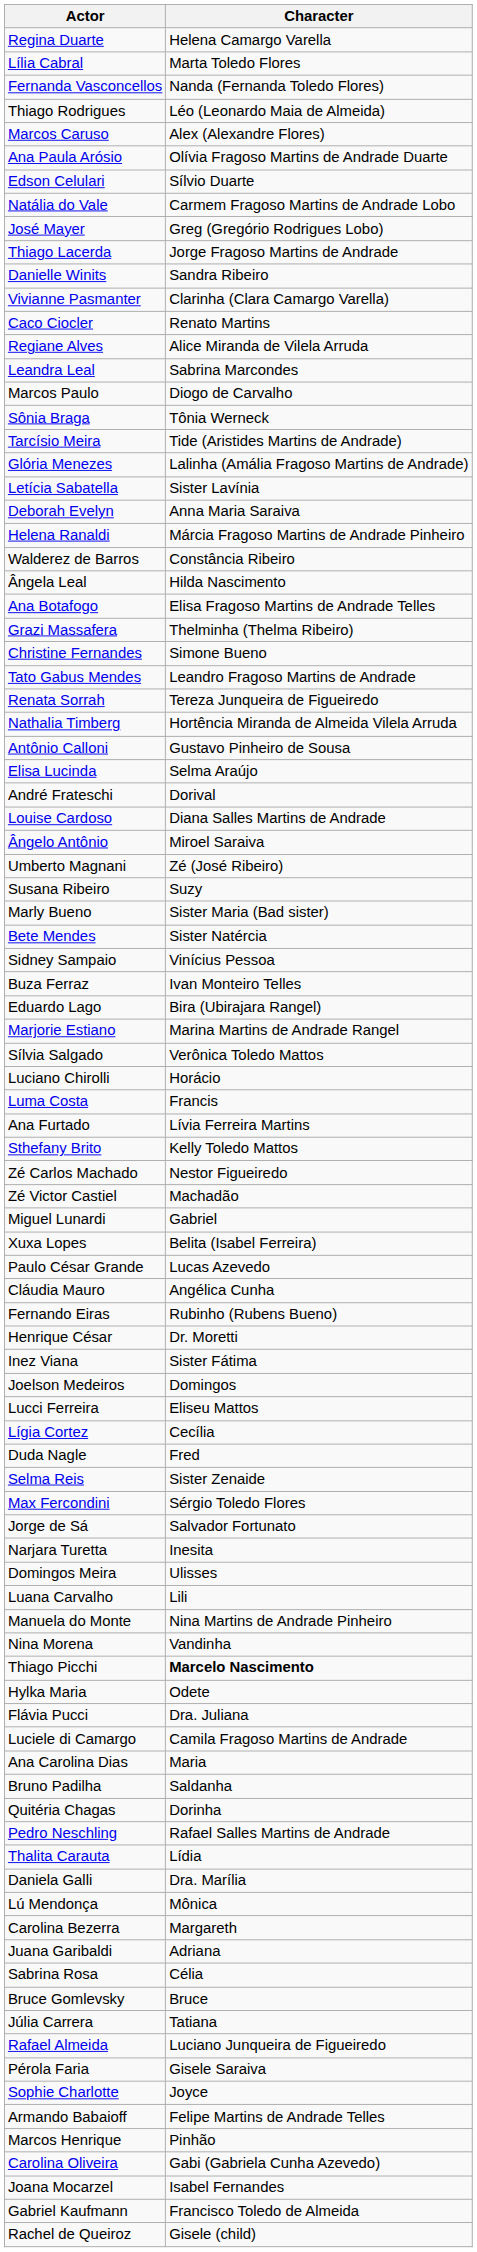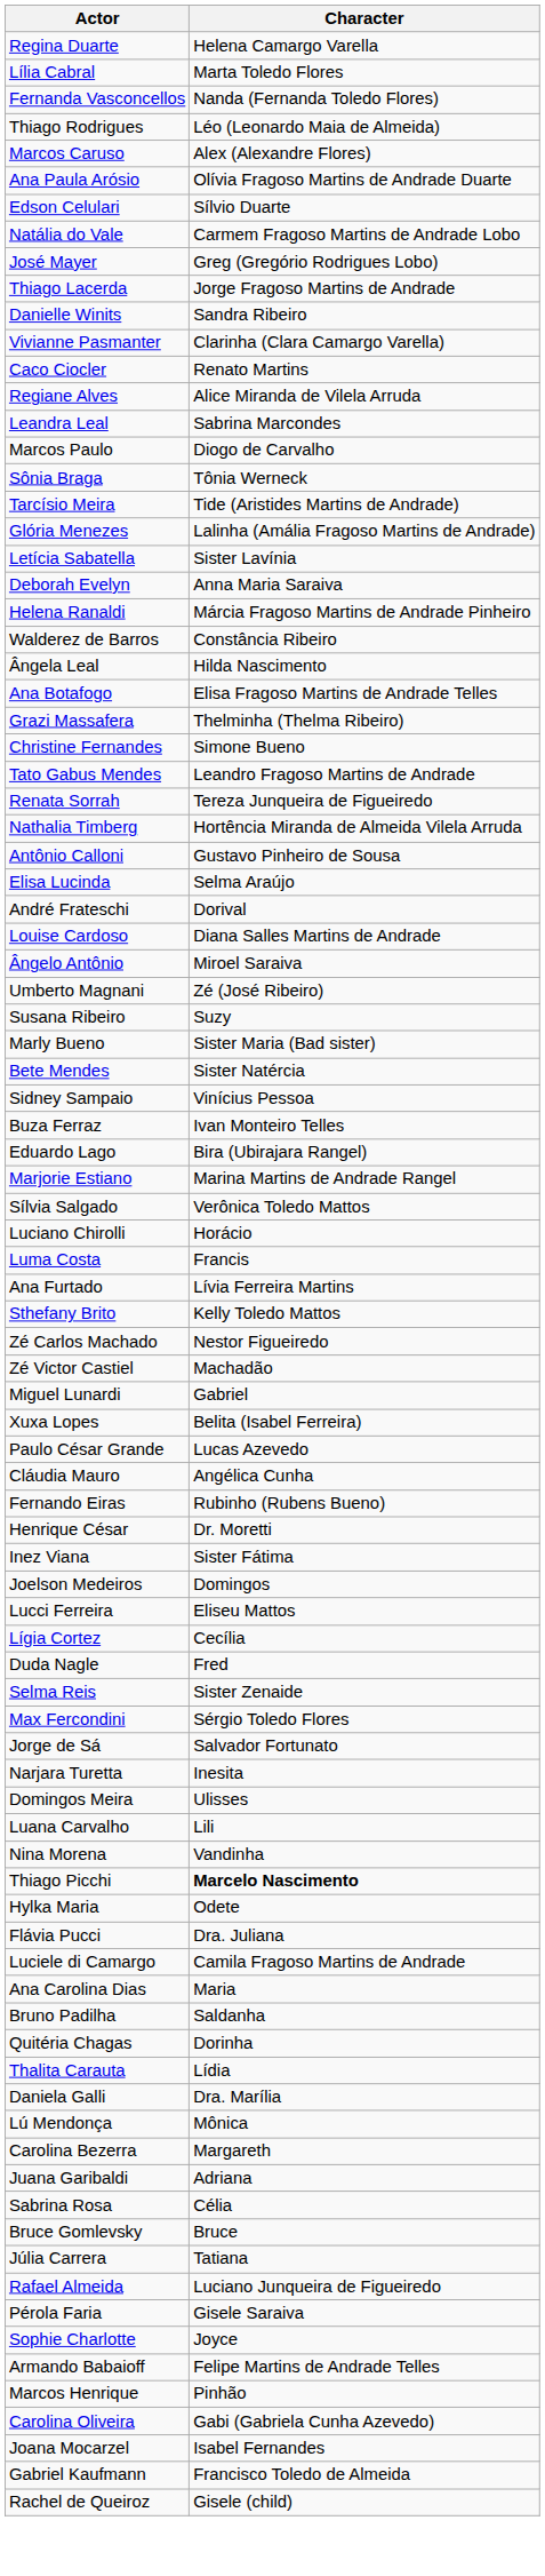 <table class="wikitable sortable">
 <tr>
 <th>Actor</th>
 <th>Character</th>
 </tr>
 <tr>
 <td><a href='#'>Regina Duarte</a></td>
 <td>Helena Camargo Varella</td>
 </tr>
 <tr>
 <td><a href='#'>Lília Cabral</a></td>
 <td>Marta Toledo Flores</td>
 </tr>
 <tr>
 <td><a href='#'>Fernanda Vasconcellos</a></td>
 <td>Nanda (Fernanda Toledo Flores)</td>
 </tr>
 <tr>
 <td>Thiago Rodrigues</td>
 <td>Léo (Leonardo Maia de Almeida)</td>
 </tr>
 <tr>
 <td><a href='#'>Marcos Caruso</a></td>
 <td>Alex (Alexandre Flores)</td>
 </tr>
 <tr>
 <td><a href='#'>Ana Paula Arósio</a></td>
 <td>Olívia Fragoso Martins de Andrade Duarte</td>
 </tr>
 <tr>
 <td><a href='#'>Edson Celulari</a></td>
 <td>Sílvio Duarte</td>
 </tr>
 <tr>
 <td><a href='#'>Natália do Vale</a></td>
 <td>Carmem Fragoso Martins de Andrade Lobo</td>
 </tr>
 <tr>
 <td><a href='#'>José Mayer</a></td>
 <td>Greg (Gregório Rodrigues Lobo)</td>
 </tr>
 <tr>
 <td><a href='#'>Thiago Lacerda</a></td>
 <td>Jorge Fragoso Martins de Andrade</td>
 </tr>
 <tr>
 <td><a href='#'>Danielle Winits</a></td>
 <td>Sandra Ribeiro</td>
 </tr>
 <tr>
 <td><a href='#'>Vivianne Pasmanter</a></td>
 <td>Clarinha (Clara Camargo Varella)</td>
 </tr>
 <tr>
 <td><a href='#'>Caco Ciocler</a></td>
 <td>Renato Martins</td>
 </tr>
 <tr>
 <td><a href='#'>Regiane Alves</a></td>
 <td>Alice Miranda de Vilela Arruda</td>
 </tr>
 <tr>
 <td><a href='#'>Leandra Leal</a></td>
 <td>Sabrina Marcondes</td>
 </tr>
 <tr>
 <td>Marcos Paulo</td>
 <td>Diogo de Carvalho</td>
 </tr>
 <tr>
 <td><a href='#'>Sônia Braga</a></td>
 <td>Tônia Werneck</td>
 </tr>
 <tr>
 <td><a href='#'>Tarcísio Meira</a></td>
 <td>Tide (Aristides Martins de Andrade)</td>
 </tr>
 <tr>
 <td><a href='#'>Glória Menezes</a></td>
 <td>Lalinha (Amália Fragoso Martins de Andrade)</td>
 </tr>
 <tr>
 <td><a href='#'>Letícia Sabatella</a></td>
 <td>Sister Lavínia</td>
 </tr>
 <tr>
 <td><a href='#'>Deborah Evelyn</a></td>
 <td>Anna Maria Saraiva</td>
 </tr>
 <tr>
 <td><a href='#'>Helena Ranaldi</a></td>
 <td>Márcia Fragoso Martins de Andrade Pinheiro</td>
 </tr>
 <tr>
 <td>Walderez de Barros</td>
 <td>Constância Ribeiro</td>
 </tr>
 <tr>
 <td>Ângela Leal</td>
 <td>Hilda Nascimento</td>
 </tr>
 <tr>
 <td><a href='#'>Ana Botafogo</a></td>
 <td>Elisa Fragoso Martins de Andrade Telles</td>
 </tr>
 <tr>
 <td><a href='#'>Grazi Massafera</a></td>
 <td>Thelminha (Thelma Ribeiro)</td>
 </tr>
 <tr>
 <td><a href='#'>Christine Fernandes</a></td>
 <td>Simone Bueno</td>
 </tr>
 <tr>
 <td><a href='#'>Tato Gabus Mendes</a></td>
 <td>Leandro Fragoso Martins de Andrade</td>
 </tr>
 <tr>
 <td><a href='#'>Renata Sorrah</a></td>
 <td>Tereza Junqueira de Figueiredo</td>
 </tr>
 <tr>
 <td><a href='#'>Nathalia Timberg</a></td>
 <td>Hortência Miranda de Almeida Vilela Arruda</td>
 </tr>
 <tr>
 <td><a href='#'>Antônio Calloni</a></td>
 <td>Gustavo Pinheiro de Sousa</td>
 </tr>
 <tr>
 <td><a href='#'>Elisa Lucinda</a></td>
 <td>Selma Araújo</td>
 </tr>
 <tr>
 <td>André Frateschi</td>
 <td>Dorival</td>
 </tr>
 <tr>
 <td><a href='#'>Louise Cardoso</a></td>
 <td>Diana Salles Martins de Andrade</td>
 </tr>
 <tr>
 <td><a href='#'>Ângelo Antônio</a></td>
 <td>Miroel Saraiva</td>
 </tr>
 <tr>
 <td>Umberto Magnani</td>
 <td>Zé (José Ribeiro)</td>
 </tr>
 <tr>
 <td>Susana Ribeiro</td>
 <td>Suzy</td>
 </tr>
 <tr>
 <td>Marly Bueno</td>
 <td>Sister Maria (Bad sister)</td>
 </tr>
 <tr>
 <td><a href='#'>Bete Mendes</a></td>
 <td>Sister Natércia</td>
 </tr>
 <tr>
 <td>Sidney Sampaio</td>
 <td>Vinícius Pessoa</td>
 </tr>
 <tr>
 <td>Buza Ferraz</td>
 <td>Ivan Monteiro Telles</td>
 </tr>
 <tr>
 <td>Eduardo Lago</td>
 <td>Bira (Ubirajara Rangel)</td>
 </tr>
 <tr>
 <td><a href='#'>Marjorie Estiano</a></td>
 <td>Marina Martins de Andrade Rangel</td>
 </tr>
 <tr>
 <td>Sílvia Salgado</td>
 <td>Verônica Toledo Mattos</td>
 </tr>
 <tr>
 <td>Luciano Chirolli</td>
 <td>Horácio</td>
 </tr>
 <tr>
 <td><a href='#'>Luma Costa</a></td>
 <td>Francis</td>
 </tr>
 <tr>
 <td>Ana Furtado</td>
 <td>Lívia Ferreira Martins</td>
 </tr>
 <tr>
 <td><a href='#'>Sthefany Brito</a></td>
 <td>Kelly Toledo Mattos</td>
 </tr>
 <tr>
 <td>Zé Carlos Machado</td>
 <td>Nestor Figueiredo</td>
 </tr>
 <tr>
 <td>Zé Victor Castiel</td>
 <td>Machadão</td>
 </tr>
 <tr>
 <td>Miguel Lunardi</td>
 <td>Gabriel</td>
 </tr>
 <tr>
 <td>Xuxa Lopes</td>
 <td>Belita (Isabel Ferreira)</td>
 </tr>
 <tr>
 <td>Paulo César Grande</td>
 <td>Lucas Azevedo</td>
 </tr>
 <tr>
 <td>Cláudia Mauro</td>
 <td>Angélica Cunha</td>
 </tr>
 <tr>
 <td>Fernando Eiras</td>
 <td>Rubinho (Rubens Bueno)</td>
 </tr>
 <tr>
 <td>Henrique César</td>
 <td>Dr. Moretti</td>
 </tr>
 <tr>
 <td>Inez Viana</td>
 <td>Sister Fátima</td>
 </tr>
 <tr>
 <td>Joelson Medeiros</td>
 <td>Domingos</td>
 </tr>
 <tr>
 <td>Lucci Ferreira</td>
 <td>Eliseu Mattos</td>
 </tr>
 <tr>
 <td><a href='#'>Lígia Cortez</a></td>
 <td>Cecília</td>
 </tr>
 <tr>
 <td>Duda Nagle</td>
 <td>Fred</td>
 </tr>
 <tr>
 <td><a href='#'>Selma Reis</a></td>
 <td>Sister Zenaide</td>
 </tr>
 <tr>
 <td><a href='#'>Max Fercondini</a></td>
 <td>Sérgio Toledo Flores</td>
 </tr>
 <tr>
 <td>Jorge de Sá</td>
 <td>Salvador Fortunato</td>
 </tr>
 <tr>
 <td>Narjara Turetta</td>
 <td>Inesita</td>
 </tr>
 <tr>
 <td>Domingos Meira</td>
 <td>Ulisses</td>
 </tr>
 <tr>
 <td>Luana Carvalho</td>
 <td>Lili</td>
 </tr>
 <tr>
-<td>Manuela do Monte</td>
-<td>Nina Martins de Andrade Pinheiro</td>
-</tr>
-<tr>
 <td>Nina Morena</td>
 <td>Vandinha</td>
 </tr>
 <tr>
 <td>Thiago Picchi</td>
 <td><strong>Marcelo Nascimento</strong></td>
 </tr>
 <tr>
 <td>Hylka Maria</td>
 <td>Odete</td>
 </tr>
 <tr>
 <td>Flávia Pucci</td>
 <td>Dra. Juliana</td>
 </tr>
 <tr>
 <td>Luciele di Camargo</td>
 <td>Camila Fragoso Martins de Andrade</td>
 </tr>
 <tr>
 <td>Ana Carolina Dias</td>
 <td>Maria</td>
 </tr>
 <tr>
 <td>Bruno Padilha</td>
 <td>Saldanha</td>
 </tr>
 <tr>
 <td>Quitéria Chagas</td>
 <td>Dorinha</td>
-</tr>
-<tr>
-<td><a href='#'>Pedro Neschling</a></td>
-<td>Rafael Salles Martins de Andrade</td>
 </tr>
 <tr>
 <td><a href='#'>Thalita Carauta</a></td>
 <td>Lídia</td>
 </tr>
 <tr>
 <td>Daniela Galli</td>
 <td>Dra. Marília</td>
 </tr>
 <tr>
 <td>Lú Mendonça</td>
 <td>Mônica</td>
 </tr>
 <tr>
 <td>Carolina Bezerra</td>
 <td>Margareth</td>
 </tr>
 <tr>
 <td>Juana Garibaldi</td>
 <td>Adriana</td>
 </tr>
 <tr>
 <td>Sabrina Rosa</td>
 <td>Célia</td>
 </tr>
 <tr>
 <td>Bruce Gomlevsky</td>
 <td>Bruce</td>
 </tr>
 <tr>
 <td>Júlia Carrera</td>
 <td>Tatiana</td>
 </tr>
 <tr>
 <td><a href='#'>Rafael Almeida</a></td>
 <td>Luciano Junqueira de Figueiredo</td>
 </tr>
 <tr>
 <td>Pérola Faria</td>
 <td>Gisele Saraiva</td>
 </tr>
 <tr>
 <td><a href='#'>Sophie Charlotte</a></td>
 <td>Joyce</td>
 </tr>
 <tr>
 <td>Armando Babaioff</td>
 <td>Felipe Martins de Andrade Telles</td>
 </tr>
 <tr>
 <td>Marcos Henrique</td>
 <td>Pinhão</td>
 </tr>
 <tr>
 <td><a href='#'>Carolina Oliveira</a></td>
 <td>Gabi (Gabriela Cunha Azevedo)</td>
 </tr>
 <tr>
 <td>Joana Mocarzel</td>
 <td>Isabel Fernandes</td>
 </tr>
 <tr>
 <td>Gabriel Kaufmann</td>
 <td>Francisco Toledo de Almeida</td>
 </tr>
 <tr>
 <td>Rachel de Queiroz</td>
 <td>Gisele (child)</td>
 </tr>
 </table>
